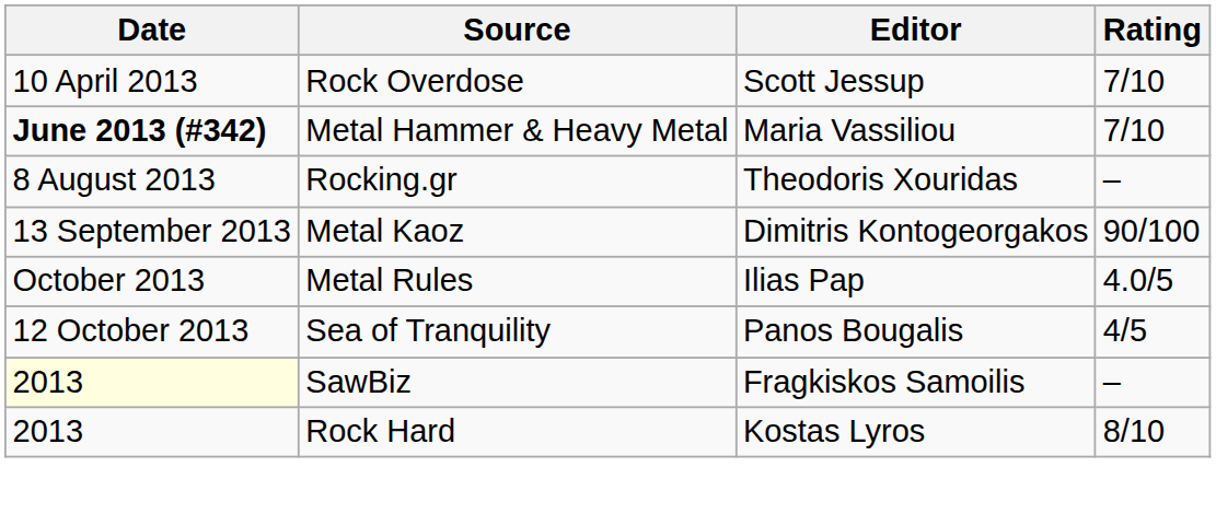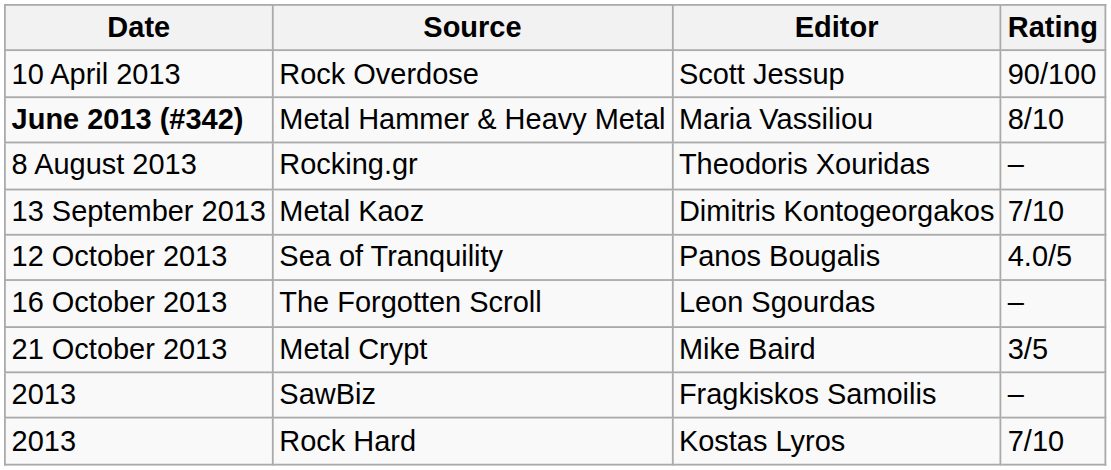 <table class="wikitable">
 <tr>
 <th>Date</th>
 <th>Source</th>
 <th>Editor</th>
 <th>Rating</th>
 </tr>
 <tr>
 <td>10 April 2013</td>
 <td>Rock Overdose</td>
 <td>Scott Jessup</td>
-<td>7/10</td>
+<td>90/100</td>
 </tr>
 <tr>
 <td><strong>June 2013 (#342)</strong></td>
 <td>Metal Hammer & Heavy Metal</td>
 <td>Maria Vassiliou</td>
-<td>7/10</td>
+<td>8/10</td>
 </tr>
 <tr>
 <td>8 August 2013</td>
 <td>Rocking.gr</td>
 <td>Theodoris Xouridas</td>
 <td>–</td>
 </tr>
 <tr>
 <td>13 September 2013</td>
 <td>Metal Kaoz</td>
 <td>Dimitris Kontogeorgakos</td>
-<td>90/100</td>
-</tr>
-<tr>
-<td>October 2013</td>
-<td>Metal Rules</td>
-<td>Ilias Pap</td>
-<td>4.0/5</td>
+<td>7/10</td>
 </tr>
 <tr>
 <td>12 October 2013</td>
 <td>Sea of Tranquility</td>
 <td>Panos Bougalis</td>
-<td>4/5</td>
+<td>4.0/5</td>
 </tr>
 <tr>
-<td style="background: lightyellow;">2013</td>
+<td>16 October 2013</td>
+<td>The Forgotten Scroll</td>
+<td>Leon Sgourdas</td>
+<td>–</td>
+</tr>
+<tr>
+<td>21 October 2013</td>
+<td>Metal Crypt</td>
+<td>Mike Baird</td>
+<td>3/5</td>
+</tr>
+<tr>
+<td>2013</td>
 <td>SawBiz</td>
 <td>Fragkiskos Samoilis</td>
 <td>–</td>
 </tr>
 <tr>
 <td>2013</td>
 <td>Rock Hard</td>
 <td>Kostas Lyros</td>
-<td>8/10</td>
+<td>7/10</td>
 </tr>
 </table>
